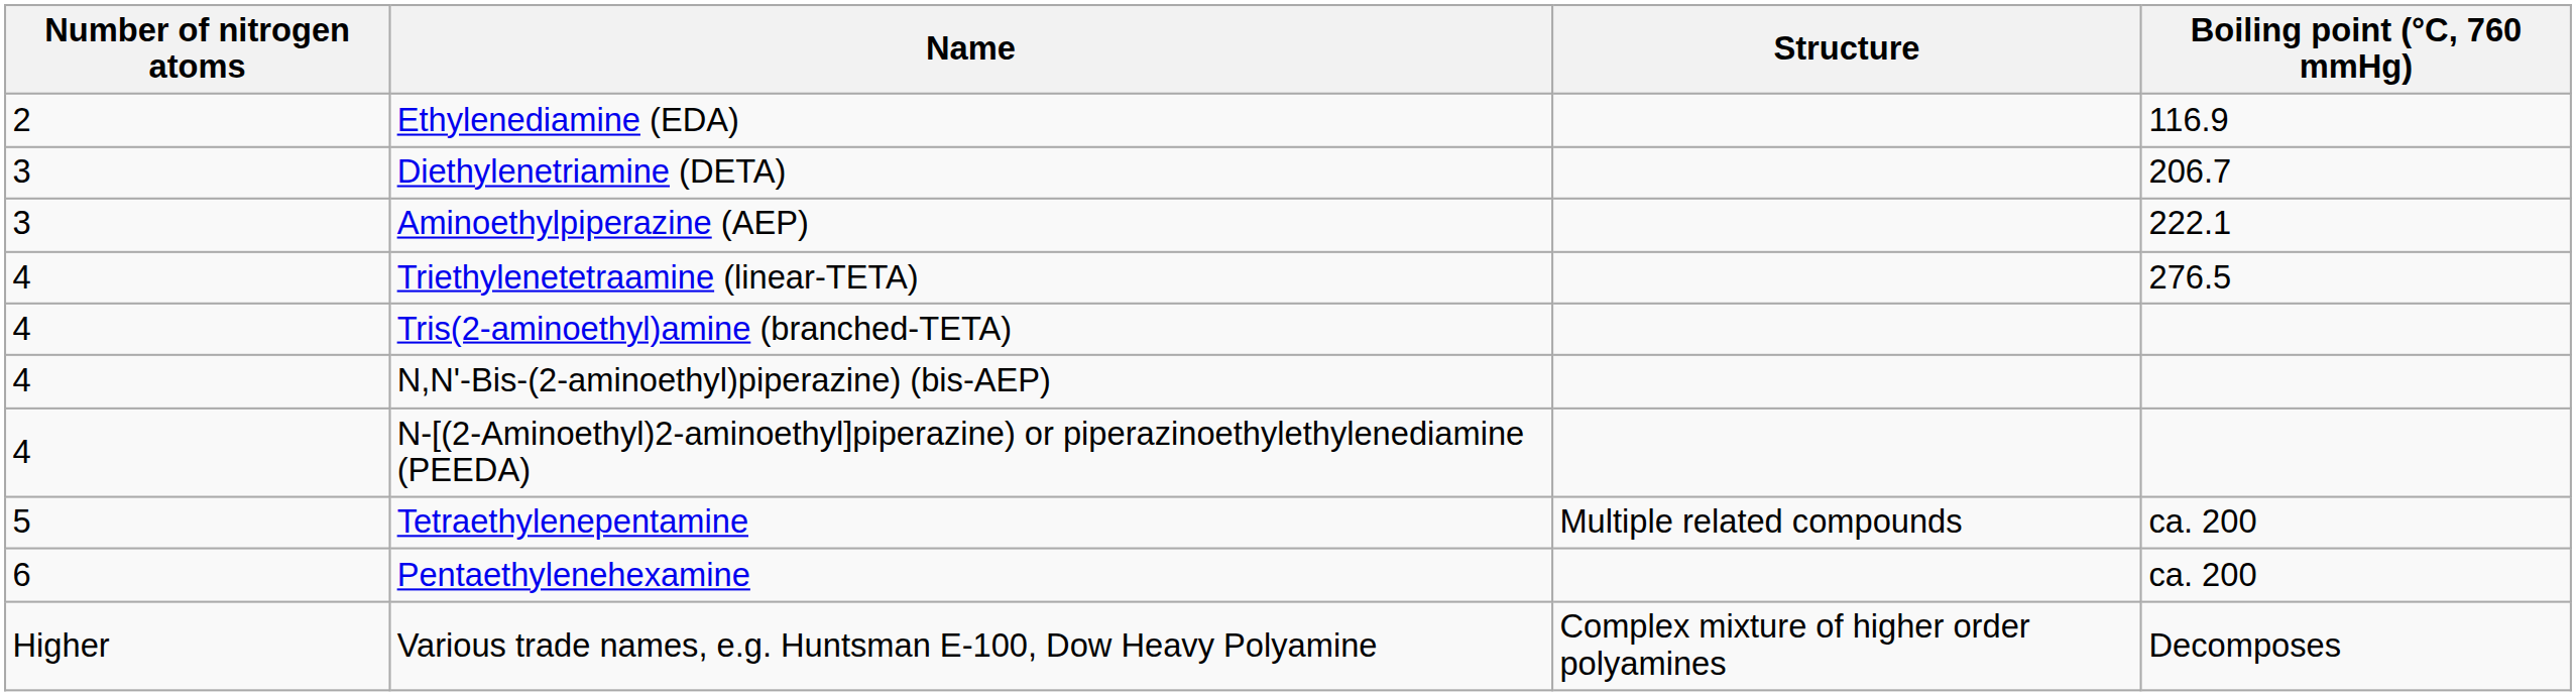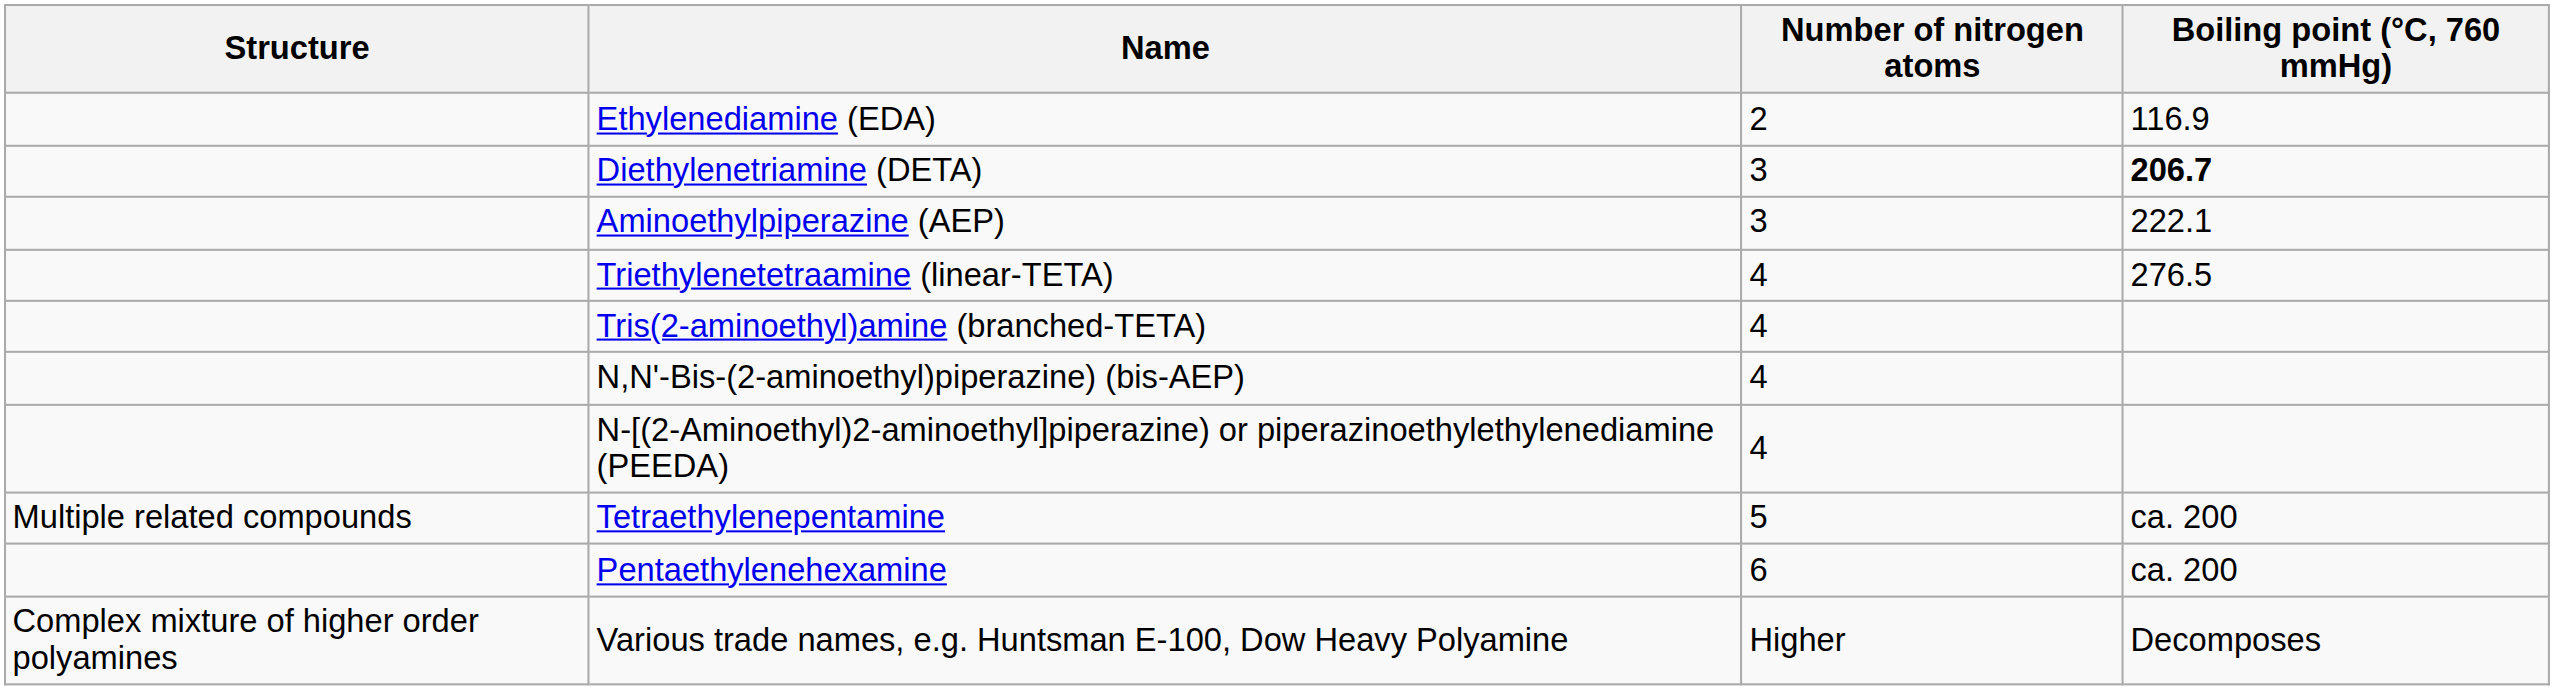 <table class="wikitable">
 <tr>
+<th>Structure</th>
+<th>Name</th>
 <th>Number of nitrogen atoms</th>
-<th>Name</th>
-<th>Structure</th>
 <th>Boiling point (°C, 760 mmHg)</th>
 </tr>
 <tr>
+<td></td>
+<td><a href='#'>Ethylenediamine</a> (EDA)</td>
 <td>2</td>
-<td><a href='#'>Ethylenediamine</a> (EDA)</td>
-<td></td>
 <td>116.9</td>
 </tr>
 <tr>
+<td></td>
+<td><a href='#'>Diethylenetriamine</a> (DETA)</td>
 <td>3</td>
-<td><a href='#'>Diethylenetriamine</a> (DETA)</td>
-<td></td>
-<td>206.7</td>
+<td><strong>206.7</strong></td>
 </tr>
 <tr>
+<td></td>
+<td><a href='#'>Aminoethylpiperazine</a> (AEP)</td>
 <td>3</td>
-<td><a href='#'>Aminoethylpiperazine</a> (AEP)</td>
-<td></td>
 <td>222.1</td>
 </tr>
 <tr>
+<td></td>
+<td><a href='#'>Triethylenetetraamine</a> (linear-TETA)</td>
 <td>4</td>
-<td><a href='#'>Triethylenetetraamine</a> (linear-TETA)</td>
-<td></td>
 <td>276.5</td>
 </tr>
 <tr>
+<td></td>
+<td><a href='#'>Tris(2-aminoethyl)amine</a> (branched-TETA)</td>
 <td>4</td>
-<td><a href='#'>Tris(2-aminoethyl)amine</a> (branched-TETA)</td>
-<td></td>
 <td></td>
 </tr>
 <tr>
+<td></td>
+<td>N,N'-Bis-(2-aminoethyl)piperazine) (bis-AEP)</td>
 <td>4</td>
-<td>N,N'-Bis-(2-aminoethyl)piperazine) (bis-AEP)</td>
-<td></td>
 <td></td>
 </tr>
 <tr>
+<td></td>
+<td>N-[(2-Aminoethyl)2-aminoethyl]piperazine) or piperazinoethylethylenediamine (PEEDA)</td>
 <td>4</td>
-<td>N-[(2-Aminoethyl)2-aminoethyl]piperazine) or piperazinoethylethylenediamine (PEEDA)</td>
-<td></td>
 <td></td>
 </tr>
 <tr>
+<td>Multiple related compounds</td>
+<td><a href='#'>Tetraethylenepentamine</a></td>
 <td>5</td>
-<td><a href='#'>Tetraethylenepentamine</a></td>
-<td>Multiple related compounds</td>
 <td>ca. 200</td>
 </tr>
 <tr>
+<td></td>
+<td><a href='#'>Pentaethylenehexamine</a></td>
 <td>6</td>
-<td><a href='#'>Pentaethylenehexamine</a></td>
-<td></td>
 <td>ca. 200</td>
 </tr>
 <tr>
+<td>Complex mixture of higher order polyamines</td>
+<td>Various trade names, e.g. Huntsman E-100, Dow Heavy Polyamine</td>
 <td>Higher</td>
-<td>Various trade names, e.g. Huntsman E-100, Dow Heavy Polyamine</td>
-<td>Complex mixture of higher order polyamines</td>
 <td>Decomposes</td>
 </tr>
 </table>
